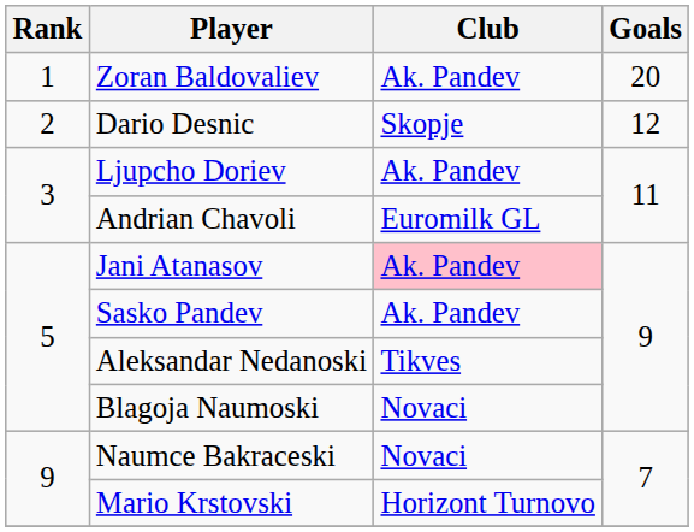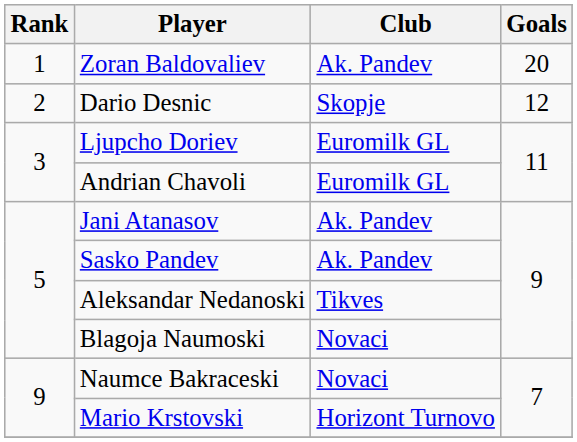 <table class="wikitable" style="text-align:center">
 <tr>
 <th>Rank</th>
 <th>Player</th>
 <th>Club</th>
 <th>Goals</th>
 </tr>
 <tr>
 <td>1</td>
 <td align="left"> <a href='#'>Zoran Baldovaliev</a></td>
 <td align="left"><a href='#'>Ak. Pandev</a></td>
 <td>20</td>
 </tr>
 <tr>
 <td>2</td>
 <td align="left"> Dario Desnic</td>
 <td align="left"><a href='#'>Skopje</a></td>
 <td>12</td>
 </tr>
 <tr>
 <td rowspan="2">3</td>
 <td align="left"> <a href='#'>Ljupcho Doriev</a></td>
-<td align="left"><a href='#'>Ak. Pandev</a></td>
+<td align="left"><a href='#'>Euromilk GL</a></td>
 <td rowspan="2">11</td>
 </tr>
 <tr>
 <td align="left"> Andrian Chavoli</td>
 <td align="left"><a href='#'>Euromilk GL</a></td>
 </tr>
 <tr>
 <td rowspan="4">5</td>
 <td align="left"> <a href='#'>Jani Atanasov</a></td>
-<td align="left" style="background: pink;"><a href='#'>Ak. Pandev</a></td>
+<td align="left"><a href='#'>Ak. Pandev</a></td>
 <td rowspan="4">9</td>
 </tr>
 <tr>
 <td align="left"> <a href='#'>Sasko Pandev</a></td>
 <td align="left"><a href='#'>Ak. Pandev</a></td>
 </tr>
 <tr>
 <td align="left"> Aleksandar Nedanoski</td>
 <td align="left"><a href='#'>Tikves</a></td>
 </tr>
 <tr>
 <td align="left"> Blagoja Naumoski</td>
 <td align="left"><a href='#'>Novaci</a></td>
 </tr>
 <tr>
 <td rowspan="2">9</td>
 <td align="left"> Naumce Bakraceski</td>
 <td align="left"><a href='#'>Novaci</a></td>
 <td rowspan="2">7</td>
 </tr>
 <tr>
 <td align="left"> <a href='#'>Mario Krstovski</a></td>
 <td align="left"><a href='#'>Horizont Turnovo</a></td>
 </tr>
 <tr>
 </tr>
 </table>
